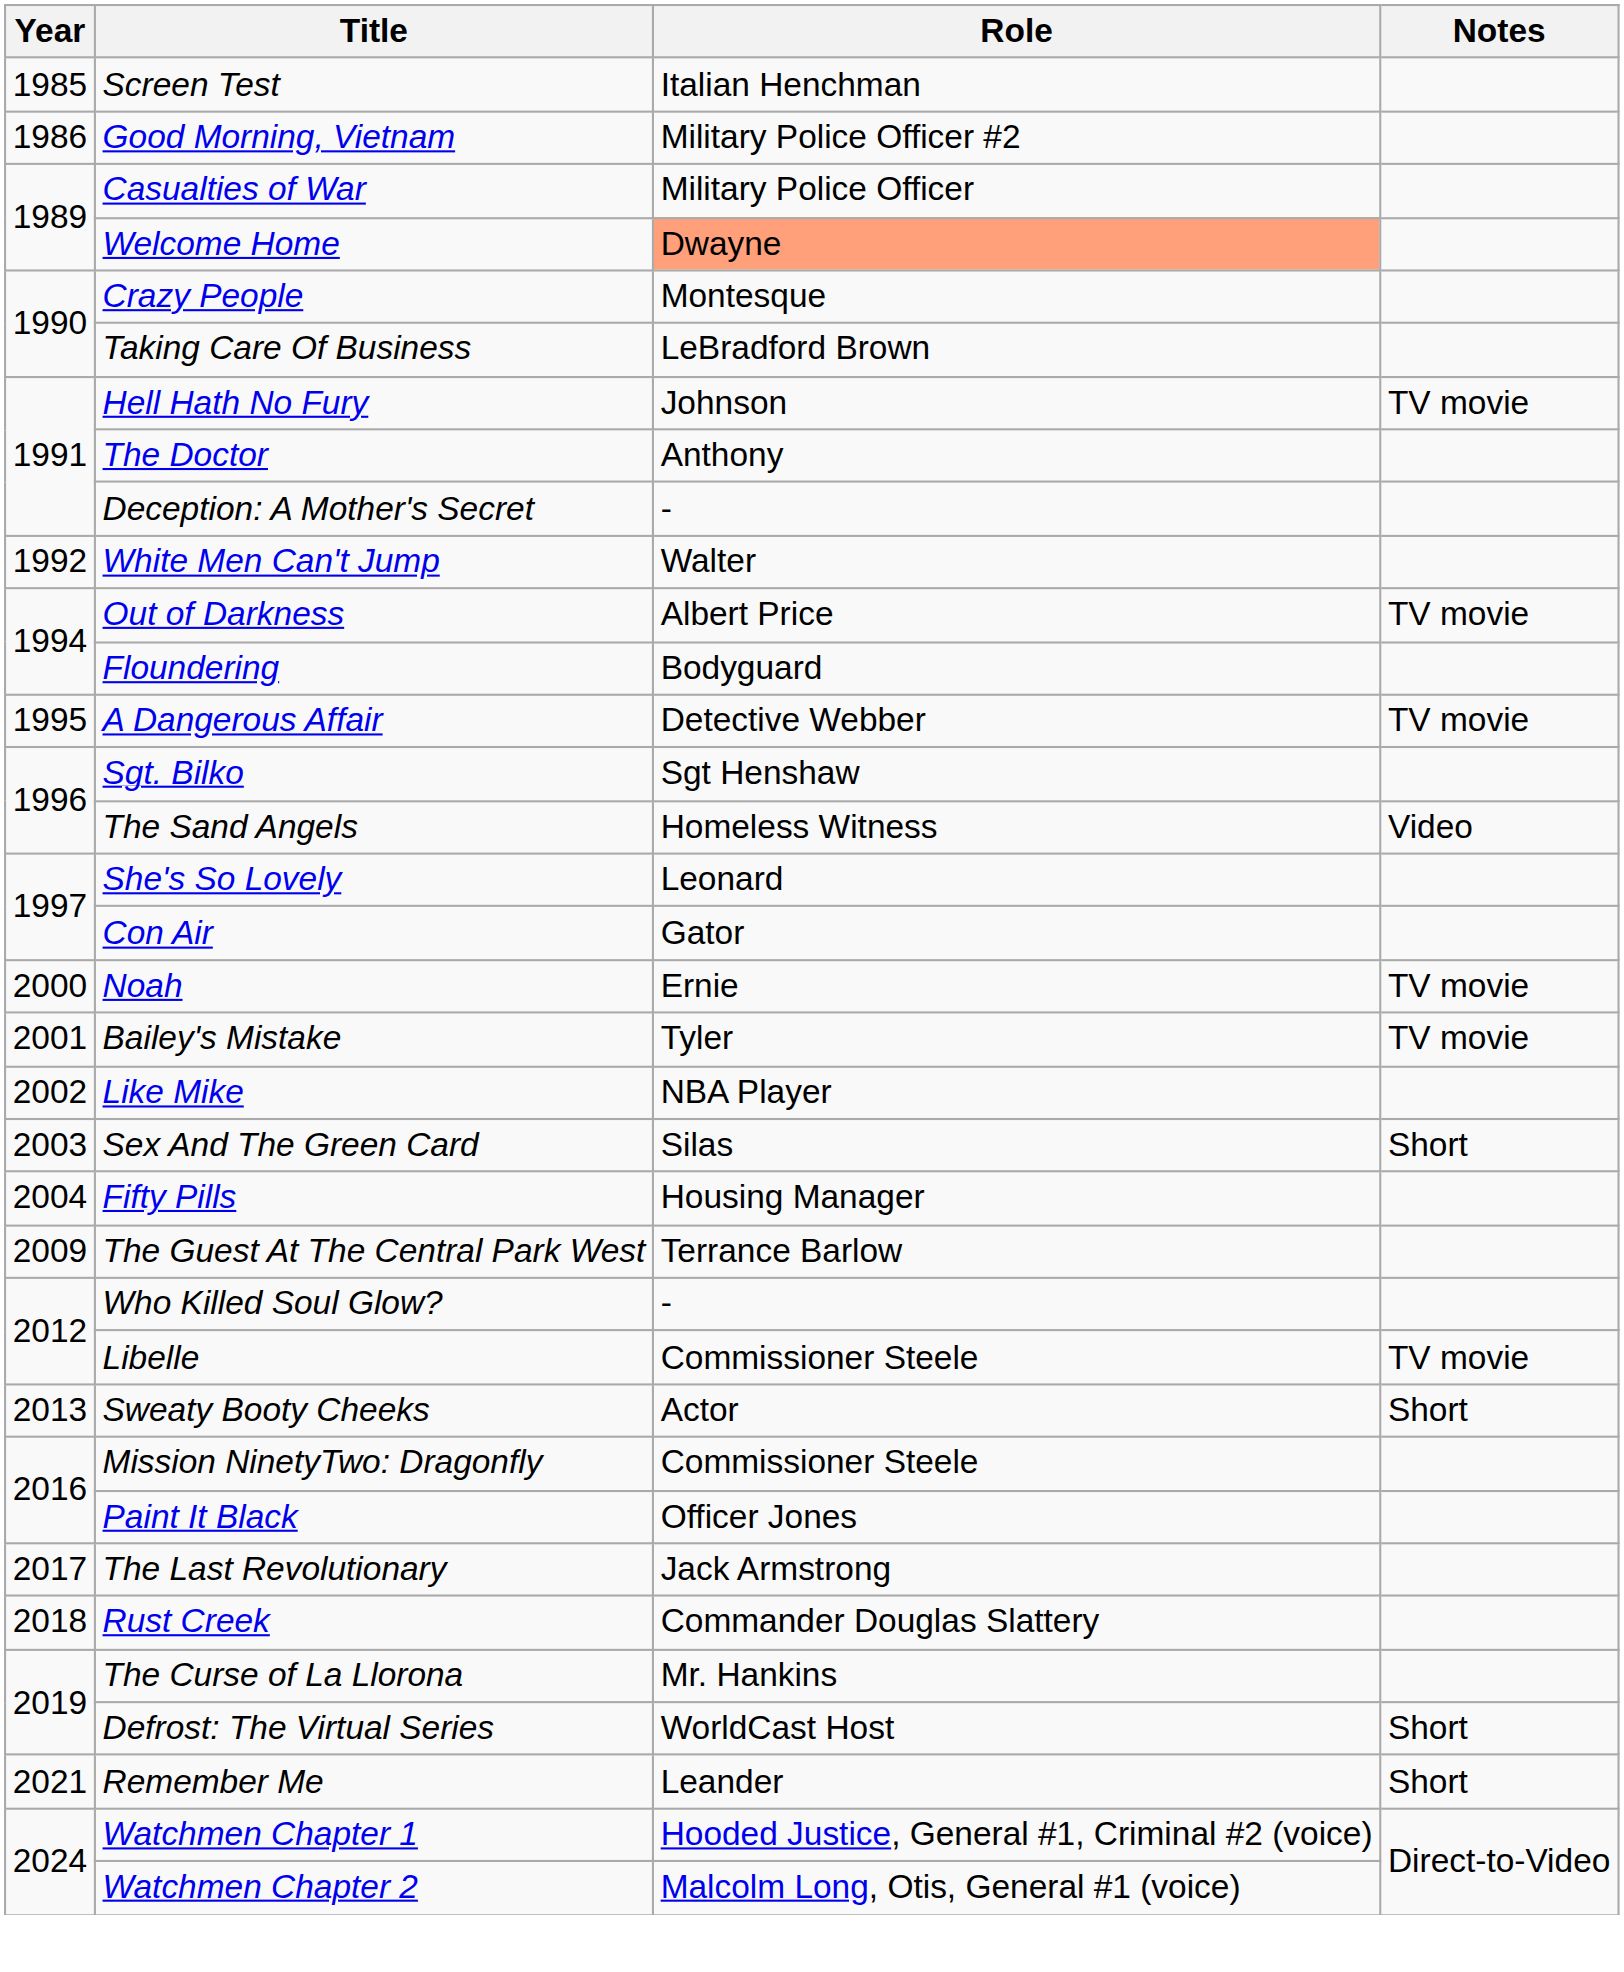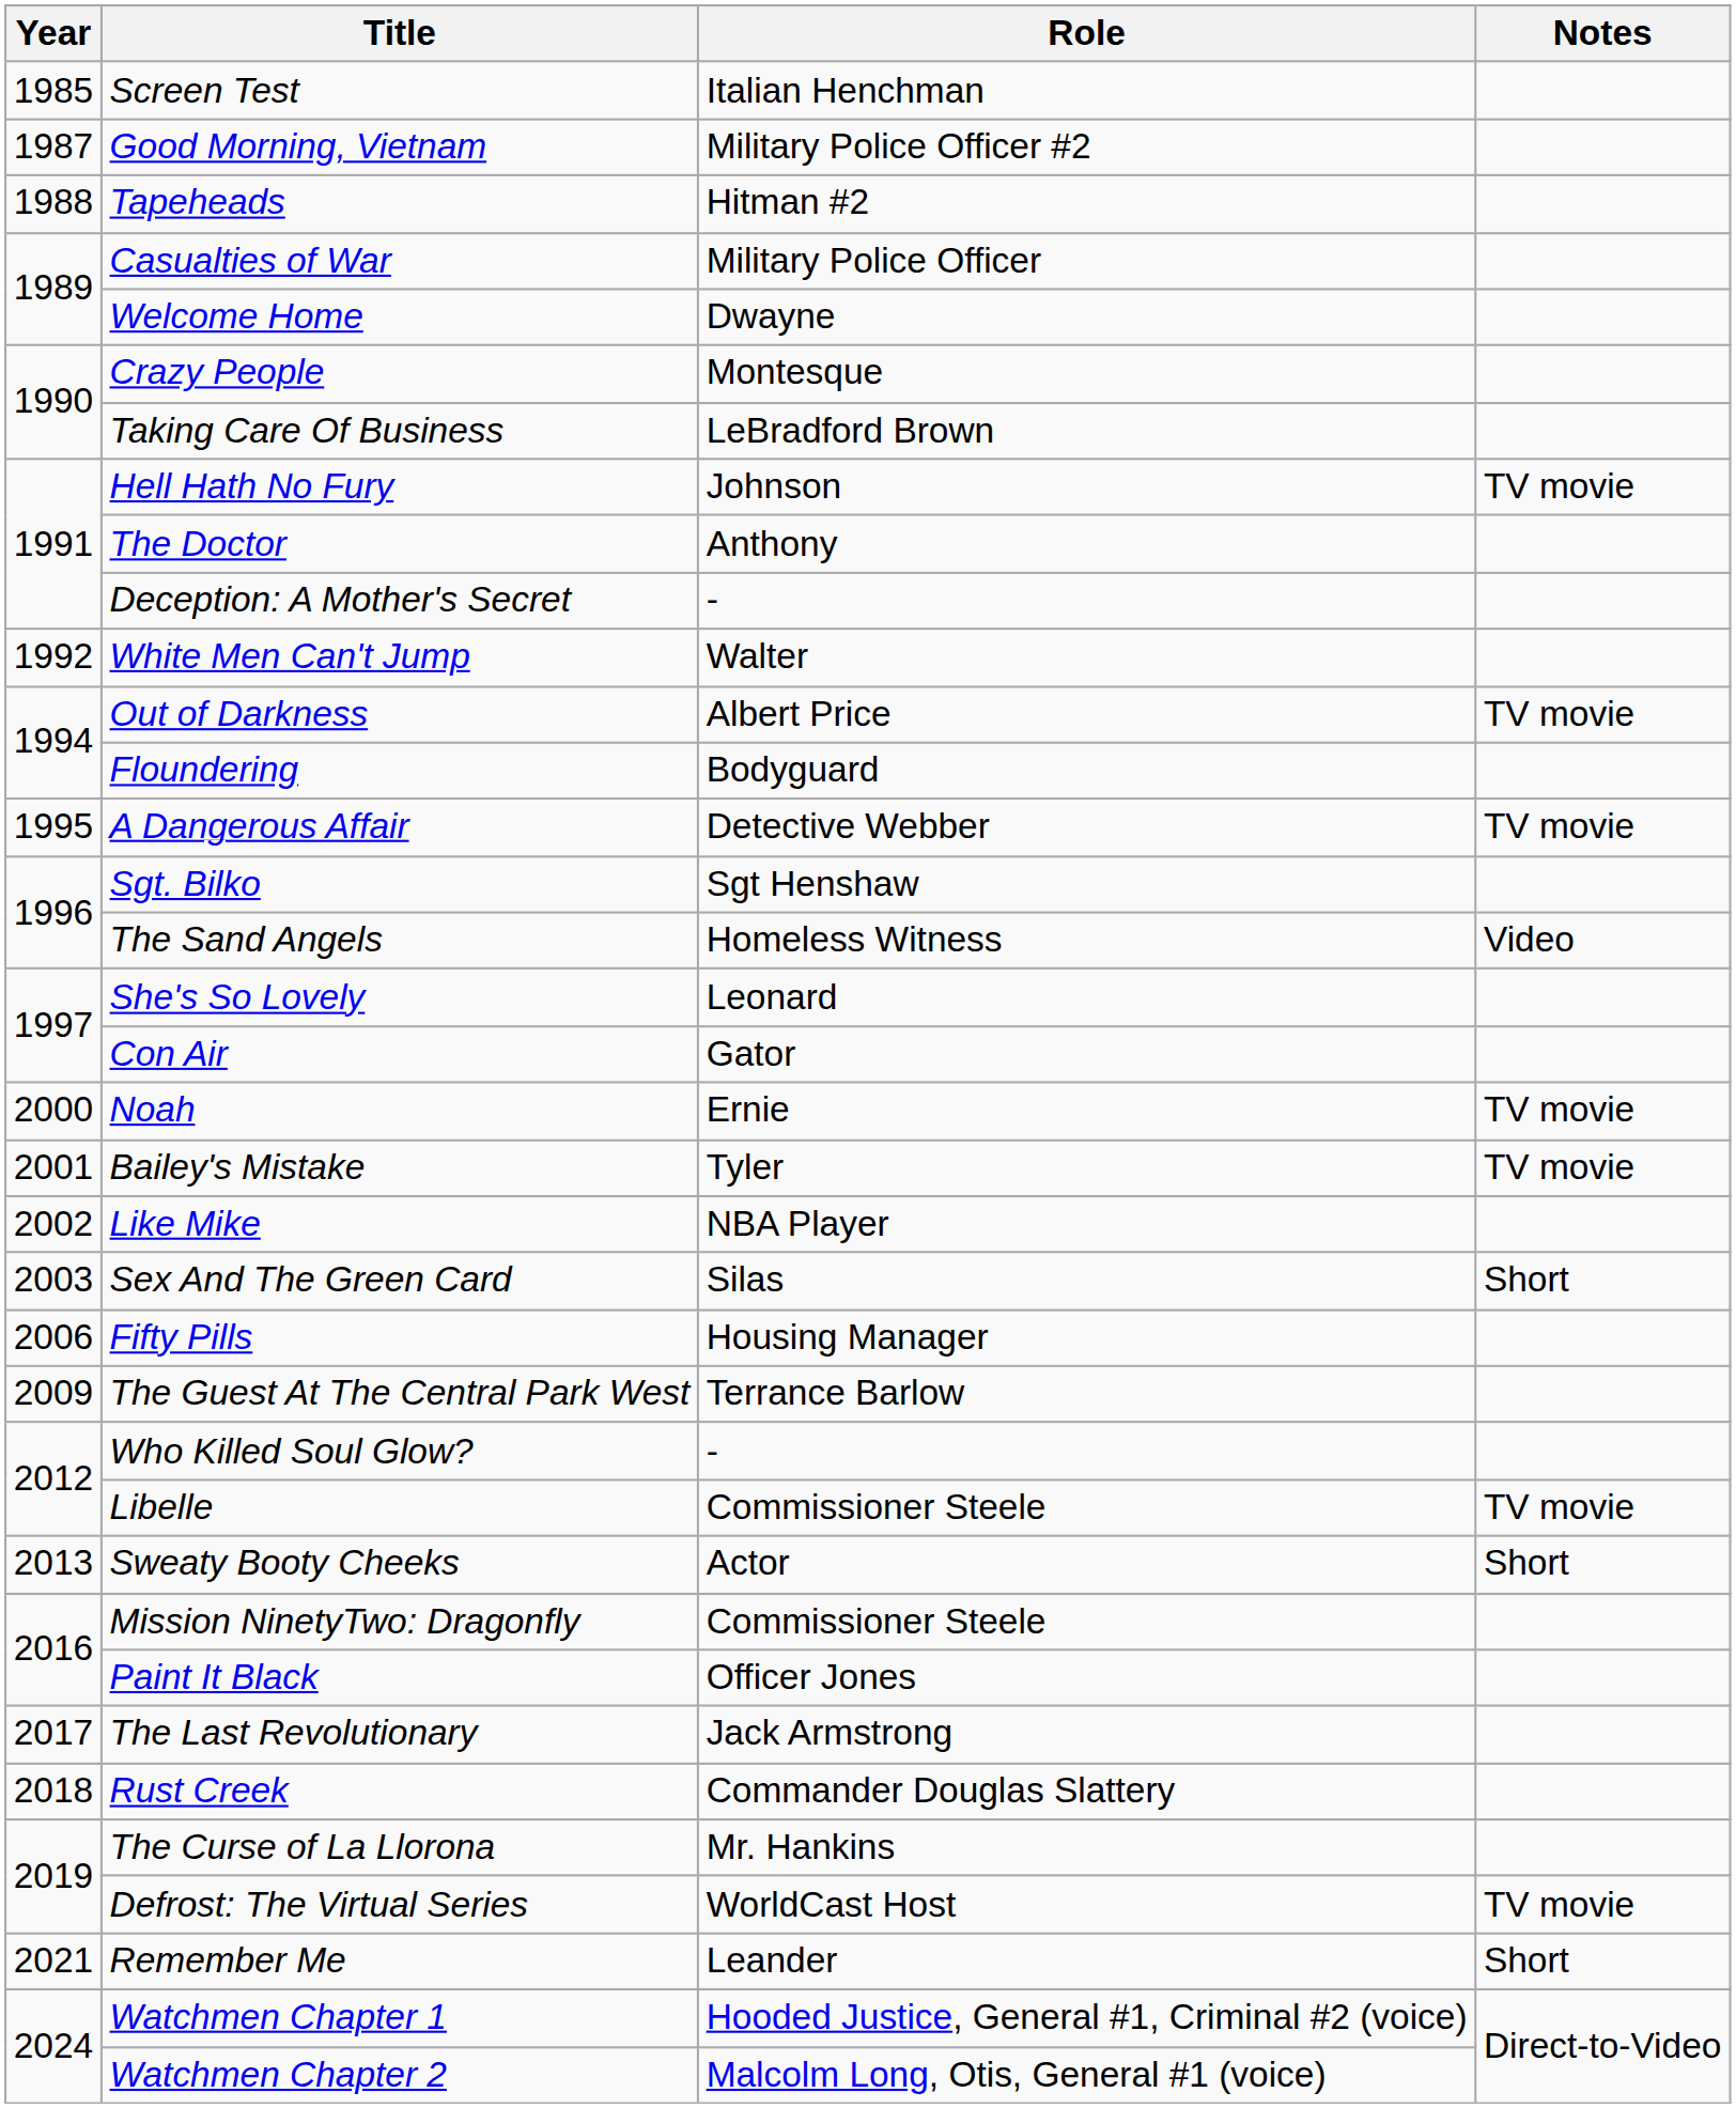 <table class="wikitable plainrowheaders sortable" style="margin-right: 0;">
 <tr>
 <th>Year</th>
 <th>Title</th>
 <th>Role</th>
 <th>Notes</th>
 </tr>
 <tr>
 <td>1985</td>
 <td><em>Screen Test</em></td>
 <td>Italian Henchman</td>
 <td></td>
 </tr>
 <tr>
-<td>1986</td>
+<td>1987</td>
 <td><em><a href='#'>Good Morning, Vietnam</a></em></td>
 <td>Military Police Officer #2</td>
+<td></td>
+</tr>
+<tr>
+<td>1988</td>
+<td><em><a href='#'>Tapeheads</a></em></td>
+<td>Hitman #2</td>
 <td></td>
 </tr>
 <tr>
 <td rowspan="2">1989</td>
 <td><em><a href='#'>Casualties of War</a></em></td>
 <td>Military Police Officer</td>
 <td></td>
 </tr>
 <tr>
 <td><em><a href='#'>Welcome Home</a></em></td>
-<td style="background: lightsalmon;">Dwayne</td>
+<td>Dwayne</td>
 <td></td>
 </tr>
 <tr>
 <td rowspan="2">1990</td>
 <td><em><a href='#'>Crazy People</a></em></td>
 <td>Montesque</td>
 <td></td>
 </tr>
 <tr>
 <td><em>Taking Care Of Business</em></td>
 <td>LeBradford Brown</td>
 <td></td>
 </tr>
 <tr>
 <td rowspan="3">1991</td>
 <td><em><a href='#'>Hell Hath No Fury</a></em></td>
 <td>Johnson</td>
 <td>TV movie</td>
 </tr>
 <tr>
 <td><em><a href='#'>The Doctor</a></em></td>
 <td>Anthony</td>
 <td></td>
 </tr>
 <tr>
 <td><em>Deception: A Mother's Secret</em></td>
 <td>-</td>
 <td></td>
 </tr>
 <tr>
 <td>1992</td>
 <td><em><a href='#'>White Men Can't Jump</a></em></td>
 <td>Walter</td>
 <td></td>
 </tr>
 <tr>
 <td rowspan="2">1994</td>
 <td><em><a href='#'>Out of Darkness</a></em></td>
 <td>Albert Price</td>
 <td>TV movie</td>
 </tr>
 <tr>
 <td><em><a href='#'>Floundering</a></em></td>
 <td>Bodyguard</td>
 <td></td>
 </tr>
 <tr>
 <td>1995</td>
 <td><em><a href='#'>A Dangerous Affair</a></em></td>
 <td>Detective Webber</td>
 <td>TV movie</td>
 </tr>
 <tr>
 <td rowspan="2">1996</td>
 <td><em><a href='#'>Sgt. Bilko</a></em></td>
 <td>Sgt Henshaw</td>
 <td></td>
 </tr>
 <tr>
 <td><em>The Sand Angels</em></td>
 <td>Homeless Witness</td>
 <td>Video</td>
 </tr>
 <tr>
 <td rowspan="2">1997</td>
 <td><em><a href='#'>She's So Lovely</a></em></td>
 <td>Leonard</td>
 <td></td>
 </tr>
 <tr>
 <td><em><a href='#'>Con Air</a></em></td>
 <td>Gator</td>
 <td></td>
 </tr>
 <tr>
 <td>2000</td>
 <td><em><a href='#'>Noah</a></em></td>
 <td>Ernie</td>
 <td>TV movie</td>
 </tr>
 <tr>
 <td>2001</td>
 <td><em>Bailey's Mistake</em></td>
 <td>Tyler</td>
 <td>TV movie</td>
 </tr>
 <tr>
 <td>2002</td>
 <td><em><a href='#'>Like Mike</a></em></td>
 <td>NBA Player</td>
 <td></td>
 </tr>
 <tr>
 <td>2003</td>
 <td><em>Sex And The Green Card</em></td>
 <td>Silas</td>
 <td>Short</td>
 </tr>
 <tr>
-<td>2004</td>
+<td>2006</td>
 <td><em><a href='#'>Fifty Pills</a></em></td>
 <td>Housing Manager</td>
 <td></td>
 </tr>
 <tr>
 <td>2009</td>
 <td><em>The Guest At The Central Park West</em></td>
 <td>Terrance Barlow</td>
 <td></td>
 </tr>
 <tr>
 <td rowspan="2">2012</td>
 <td><em>Who Killed Soul Glow?</em></td>
 <td>-</td>
 <td></td>
 </tr>
 <tr>
 <td><em>Libelle</em></td>
 <td>Commissioner Steele</td>
 <td>TV movie</td>
 </tr>
 <tr>
 <td>2013</td>
 <td><em>Sweaty Booty Cheeks</em></td>
 <td>Actor</td>
 <td>Short</td>
 </tr>
 <tr>
 <td rowspan="2">2016</td>
 <td><em>Mission NinetyTwo: Dragonfly</em></td>
 <td>Commissioner Steele</td>
 <td></td>
 </tr>
 <tr>
 <td><em><a href='#'>Paint It Black</a></em></td>
 <td>Officer Jones</td>
 <td></td>
 </tr>
 <tr>
 <td>2017</td>
 <td><em>The Last Revolutionary</em></td>
 <td>Jack Armstrong</td>
 <td></td>
 </tr>
 <tr>
 <td>2018</td>
 <td><em><a href='#'>Rust Creek</a></em></td>
 <td>Commander Douglas Slattery</td>
 <td></td>
 </tr>
 <tr>
 <td rowspan="2">2019</td>
 <td><em>The Curse of La Llorona</em></td>
 <td>Mr. Hankins</td>
 <td></td>
 </tr>
 <tr>
 <td><em>Defrost: The Virtual Series</em></td>
 <td>WorldCast Host</td>
-<td>Short</td>
+<td>TV movie</td>
 </tr>
 <tr>
 <td>2021</td>
 <td><em>Remember Me</em></td>
 <td>Leander</td>
 <td>Short</td>
 </tr>
 <tr>
 <td rowspan="2">2024</td>
 <td><em><a href='#'>Watchmen Chapter 1</a></em></td>
 <td><a href='#'>Hooded Justice</a>, General #1, Criminal #2 (voice)</td>
 <td Rowspan="2">Direct-to-Video</td>
 </tr>
 <tr>
 <td><em><a href='#'>Watchmen Chapter 2</a></em></td>
 <td><a href='#'>Malcolm Long</a>, Otis, General #1 (voice)</td>
 </tr>
 </table>
